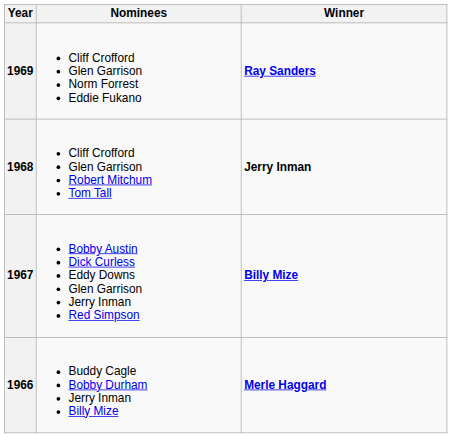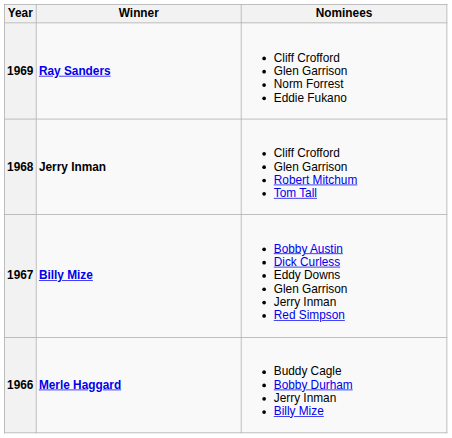 <table class="wikitable sortable">
 <tr>
 <th width="30px">Year</th>
+<th width="270px">Winner</th>
 <th width="270px">Nominees</th>
-<th width="270px">Winner</th>
 </tr>
 <tr>
 <th>1969</th>
+<td> <strong><a href='#'>Ray Sanders</a></strong></td>
 <td><br><ul><li>Cliff Crofford</li><li>Glen Garrison</li><li>Norm Forrest</li><li>Eddie Fukano</li></ul></td>
-<td> <strong><a href='#'>Ray Sanders</a></strong></td>
 </tr>
 <tr>
 <th>1968</th>
+<td> <strong>Jerry Inman</strong></td>
 <td><br><ul><li>Cliff Crofford</li><li>Glen Garrison</li><li><a href='#'>Robert Mitchum</a></li><li><a href='#'>Tom Tall</a></li></ul></td>
-<td> <strong>Jerry Inman</strong></td>
 </tr>
 <tr>
 <th>1967</th>
+<td> <strong><a href='#'>Billy Mize</a></strong></td>
 <td><br><ul><li><a href='#'>Bobby Austin</a></li><li><a href='#'>Dick Curless</a></li><li>Eddy Downs</li><li>Glen Garrison</li><li>Jerry Inman</li><li><a href='#'>Red Simpson</a></li></ul></td>
-<td> <strong><a href='#'>Billy Mize</a></strong></td>
 </tr>
 <tr>
 <th>1966</th>
+<td> <strong><a href='#'>Merle Haggard</a></strong></td>
 <td><br><ul><li>Buddy Cagle</li><li><a href='#'>Bobby Durham</a></li><li>Jerry Inman</li><li><a href='#'>Billy Mize</a></li></ul></td>
-<td> <strong><a href='#'>Merle Haggard</a></strong></td>
 </tr>
 </table>
